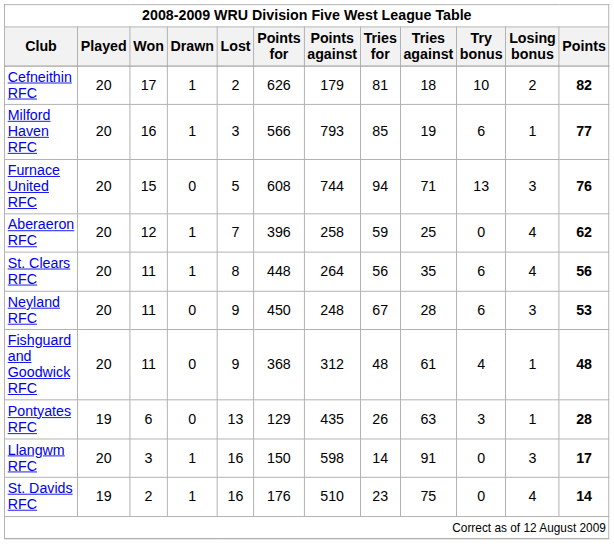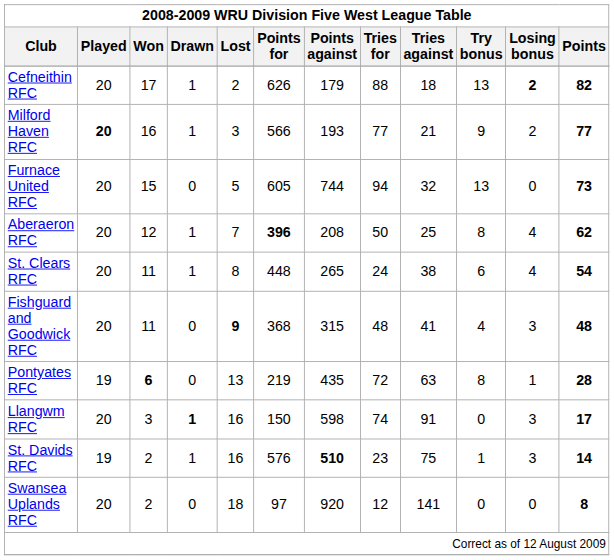 <table class="wikitable" style="float:left; margin-right:15px; text-align: center;">
 <tr>
 <td colspan="12" bgcolor="#FFFFFF" cellpadding="0" cellspacing="0"><strong>2008-2009 WRU Division Five West League Table</strong></td>
 </tr>
 <tr>
 <th bgcolor="#efefef" width="200">Club</th>
 <th bgcolor="#efefef" width="20">Played</th>
 <th bgcolor="#efefef" width="20">Won</th>
 <th bgcolor="#efefef" width="20">Drawn</th>
 <th bgcolor="#efefef" width="20">Lost</th>
 <th bgcolor="#efefef" width="20">Points for</th>
 <th bgcolor="#efefef" width="20">Points against</th>
 <th bgcolor="#efefef" width="20">Tries for</th>
 <th bgcolor="#efefef" width="20">Tries against</th>
 <th bgcolor="#efefef" width="20">Try bonus</th>
 <th bgcolor="#efefef" width="20">Losing bonus</th>
 <th bgcolor="#efefef" width="20">Points</th>
 </tr>
 <tr bgcolor=#ffffff align=center>
 </tr>
 <tr bgcolor=#ffffff align=center>
 <td align=left><a href='#'>Cefneithin RFC</a></td>
 <td>20</td>
 <td>17</td>
 <td>1</td>
 <td>2</td>
 <td>626</td>
 <td>179</td>
-<td>81</td>
+<td>88</td>
 <td>18</td>
-<td>10</td>
-<td>2</td>
+<td>13</td>
+<td><strong>2</strong></td>
 <td><strong>82</strong></td>
 </tr>
 <tr bgcolor=#ffffff align=center>
 <td align=left><a href='#'>Milford Haven RFC</a></td>
-<td>20</td>
+<td><strong>20</strong></td>
 <td>16</td>
 <td>1</td>
 <td>3</td>
 <td>566</td>
-<td>793</td>
-<td>85</td>
-<td>19</td>
-<td>6</td>
-<td>1</td>
+<td>193</td>
+<td>77</td>
+<td>21</td>
+<td>9</td>
+<td>2</td>
 <td><strong>77</strong></td>
 </tr>
 <tr bgcolor=#ffffff align=center>
 <td align=left><a href='#'>Furnace United RFC</a></td>
 <td>20</td>
 <td>15</td>
 <td>0</td>
 <td>5</td>
-<td>608</td>
+<td>605</td>
 <td>744</td>
 <td>94</td>
-<td>71</td>
+<td>32</td>
 <td>13</td>
-<td>3</td>
-<td><strong>76</strong></td>
+<td>0</td>
+<td><strong>73</strong></td>
 </tr>
 <tr bgcolor=#ffffff align=center>
 <td align=left><a href='#'>Aberaeron RFC</a></td>
 <td>20</td>
 <td>12</td>
 <td>1</td>
 <td>7</td>
-<td>396</td>
-<td>258</td>
-<td>59</td>
+<td><strong>396</strong></td>
+<td>208</td>
+<td>50</td>
 <td>25</td>
-<td>0</td>
+<td>8</td>
 <td>4</td>
 <td><strong>62</strong></td>
 </tr>
 <tr bgcolor=#ffffff align=center>
 <td align=left><a href='#'>St. Clears RFC</a></td>
 <td>20</td>
 <td>11</td>
 <td>1</td>
 <td>8</td>
 <td>448</td>
-<td>264</td>
-<td>56</td>
-<td>35</td>
+<td>265</td>
+<td>24</td>
+<td>38</td>
 <td>6</td>
 <td>4</td>
-<td><strong>56</strong></td>
-</tr>
-<tr bgcolor=#ffffff align=center>
-<td align=left><a href='#'>Neyland RFC</a></td>
-<td>20</td>
-<td>11</td>
-<td>0</td>
-<td>9</td>
-<td>450</td>
-<td>248</td>
-<td>67</td>
-<td>28</td>
-<td>6</td>
-<td>3</td>
-<td><strong>53</strong></td>
+<td><strong>54</strong></td>
 </tr>
 <tr bgcolor=#ffffff align=center>
 <td align=left><a href='#'>Fishguard and Goodwick RFC</a></td>
 <td>20</td>
 <td>11</td>
 <td>0</td>
-<td>9</td>
+<td><strong>9</strong></td>
 <td>368</td>
-<td>312</td>
+<td>315</td>
 <td>48</td>
-<td>61</td>
+<td>41</td>
 <td>4</td>
-<td>1</td>
+<td>3</td>
 <td><strong>48</strong></td>
 </tr>
 <tr bgcolor=#ffffff align=center>
 <td align=left><a href='#'>Pontyates RFC</a></td>
 <td>19</td>
-<td>6</td>
+<td><strong>6</strong></td>
 <td>0</td>
 <td>13</td>
-<td>129</td>
+<td>219</td>
 <td>435</td>
-<td>26</td>
+<td>72</td>
 <td>63</td>
-<td>3</td>
+<td>8</td>
 <td>1</td>
 <td><strong>28</strong></td>
 </tr>
 <tr bgcolor=#ffffff align=center>
 <td align=left><a href='#'>Llangwm RFC</a></td>
 <td>20</td>
 <td>3</td>
-<td>1</td>
+<td><strong>1</strong></td>
 <td>16</td>
 <td>150</td>
 <td>598</td>
-<td>14</td>
+<td>74</td>
 <td>91</td>
 <td>0</td>
 <td>3</td>
 <td><strong>17</strong></td>
 </tr>
 <tr bgcolor=#ffffff align=center>
 <td align=left><a href='#'>St. Davids RFC</a></td>
 <td>19</td>
 <td>2</td>
 <td>1</td>
 <td>16</td>
-<td>176</td>
-<td>510</td>
+<td>576</td>
+<td><strong>510</strong></td>
 <td>23</td>
 <td>75</td>
+<td>1</td>
+<td>3</td>
+<td><strong>14</strong></td>
+</tr>
+<tr bgcolor=#ffffff align=center>
+<td align=left><a href='#'>Swansea Uplands RFC</a></td>
+<td>20</td>
+<td>2</td>
 <td>0</td>
-<td>4</td>
-<td><strong>14</strong></td>
+<td>18</td>
+<td>97</td>
+<td>920</td>
+<td>12</td>
+<td>141</td>
+<td>0</td>
+<td>0</td>
+<td><strong>8</strong></td>
 </tr>
 <tr>
 <td colspan="12" align="right" bgcolor="#FFFFFF" cellpadding="0" cellspacing="0"><small>Correct as of 12 August 2009</small></td>
 </tr>
 <tr>
 </tr>
 </table>
